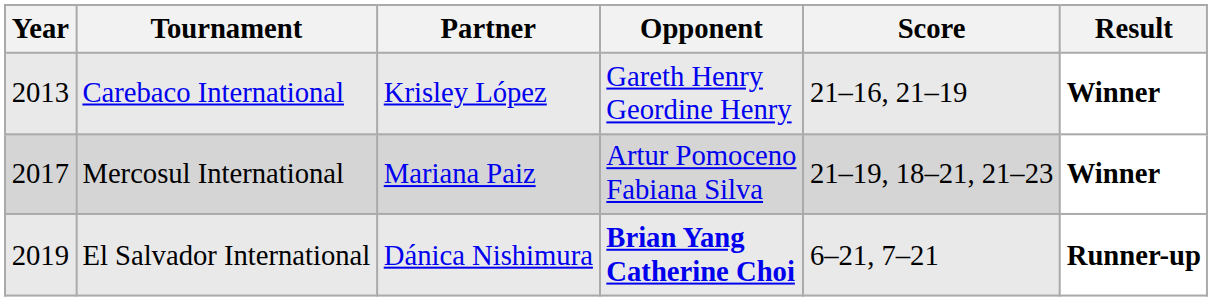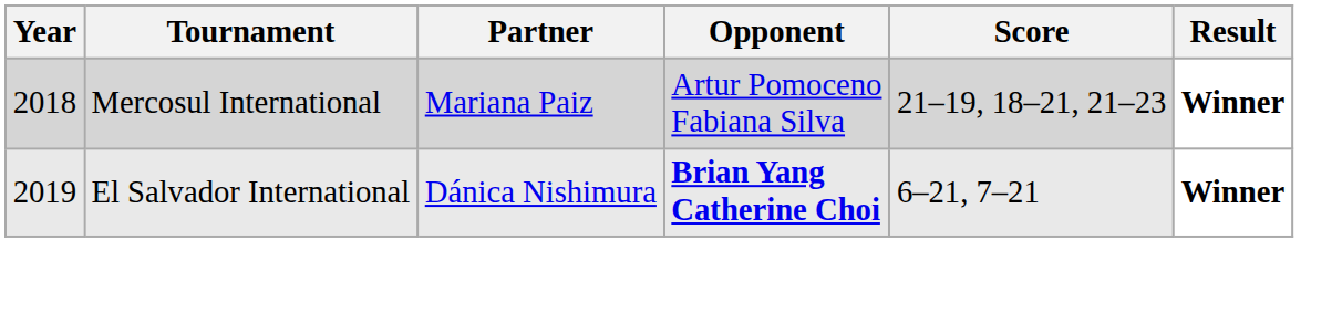 <table class="sortable wikitable" style="font-size: 90%;">
 <tr>
 <th>Year</th>
 <th>Tournament</th>
 <th>Partner</th>
 <th>Opponent</th>
 <th>Score</th>
 <th>Result</th>
 </tr>
-<tr style="background:#E9E9E9">
-<td align="center">2013</td>
-<td align="left"><a href='#'>Carebaco International</a></td>
-<td align="left"> <a href='#'>Krisley López</a></td>
-<td align="left"> <a href='#'>Gareth Henry</a><br> <a href='#'>Geordine Henry</a></td>
-<td align="left">21–16, 21–19</td>
-<td style="text-align:left; background:white"> <strong>Winner</strong></td>
-</tr>
 <tr style="background:#D5D5D5">
-<td align="center">2017</td>
+<td align="center">2018</td>
 <td align="left">Mercosul International</td>
 <td align="left"> <a href='#'>Mariana Paiz</a></td>
 <td align="left"> <a href='#'>Artur Pomoceno</a><br> <a href='#'>Fabiana Silva</a></td>
 <td align="left">21–19, 18–21, 21–23</td>
 <td style="text-align:left; background:white"> <strong>Winner</strong></td>
 </tr>
 <tr style="background:#E9E9E9">
 <td align="center">2019</td>
 <td align="left">El Salvador International</td>
 <td align="left"> <a href='#'>Dánica Nishimura</a></td>
 <td align="left"><strong> <a href='#'>Brian Yang</a><br> <a href='#'>Catherine Choi</a></strong></td>
 <td align="left">6–21, 7–21</td>
-<td style="text-align:left; background:white"> <strong>Runner-up</strong></td>
+<td style="text-align:left; background:white"> <strong>Winner</strong></td>
 </tr>
 </table>
